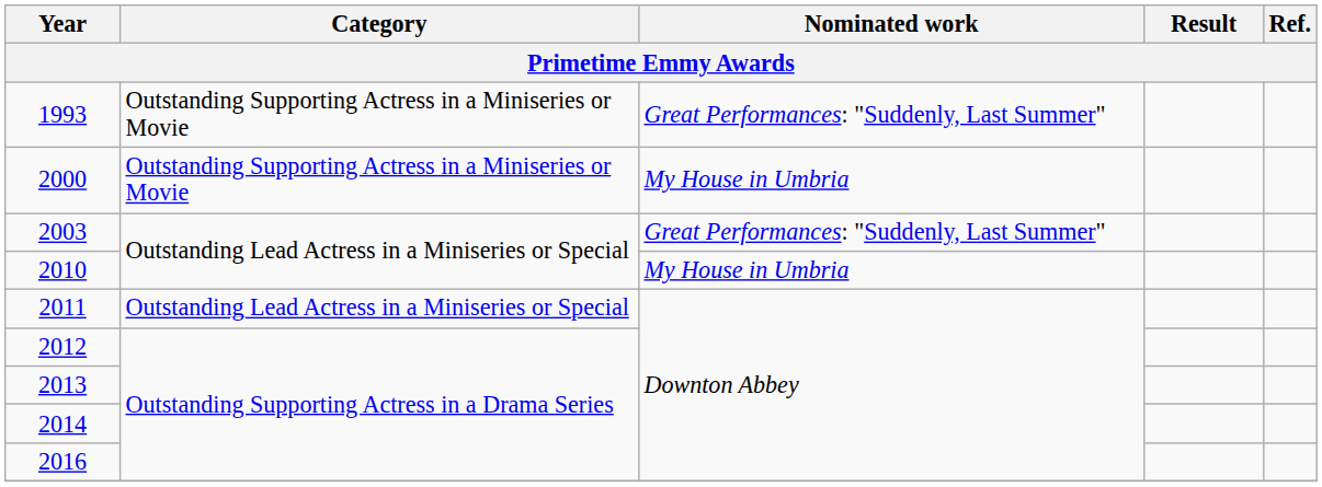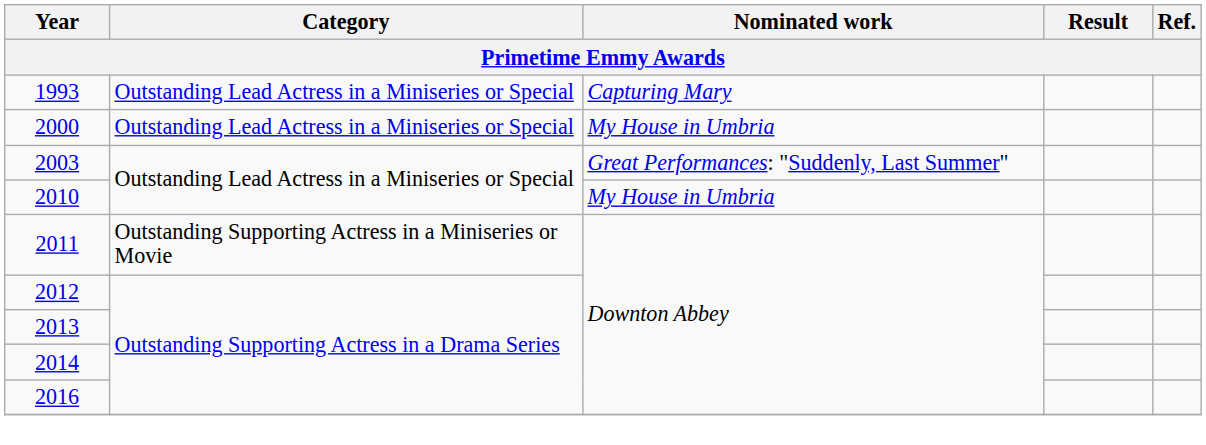 <table class=wikitable>
 <tr>
 <th scope="col" style="width:5em;">Year</th>
 <th scope="col" style="width:26em;">Category</th>
 <th scope="col" style="width:25em;">Nominated work</th>
 <th scope="col" style="width:5em;">Result</th>
 <th>Ref.</th>
 </tr>
 <tr>
 <th colspan=5><a href='#'>Primetime Emmy Awards</a></th>
 </tr>
 <tr>
 <td style="text-align:center;"><a href='#'>1993</a></td>
-<td>Outstanding Supporting Actress in a Miniseries or Movie</td>
-<td><em><a href='#'>Great Performances</a></em>: "<a href='#'>Suddenly, Last Summer</a>"</td>
+<td><a href='#'>Outstanding Lead Actress in a Miniseries or Special</a></td>
+<td><em><a href='#'>Capturing Mary</a></em></td>
 <td></td>
 <td style="text-align:center;"></td>
 </tr>
 <tr>
 <td style="text-align:center;"><a href='#'>2000</a></td>
-<td><a href='#'>Outstanding Supporting Actress in a Miniseries or Movie</a></td>
+<td><a href='#'>Outstanding Lead Actress in a Miniseries or Special</a></td>
 <td><em><a href='#'>My House in Umbria</a></em></td>
 <td></td>
 <td style="text-align:center;"></td>
 </tr>
 <tr>
 <td style="text-align:center;"><a href='#'>2003</a></td>
 <td rowspan=2>Outstanding Lead Actress in a Miniseries or Special</td>
 <td><em><a href='#'>Great Performances</a></em>: "<a href='#'>Suddenly, Last Summer</a>"</td>
 <td></td>
 <td style="text-align:center;"></td>
 </tr>
 <tr>
 <td style="text-align:center;"><a href='#'>2010</a></td>
 <td><em><a href='#'>My House in Umbria</a></em></td>
 <td></td>
 <td style="text-align:center;"></td>
 </tr>
 <tr>
 <td style="text-align:center;"><a href='#'>2011</a></td>
-<td><a href='#'>Outstanding Lead Actress in a Miniseries or Special</a></td>
+<td>Outstanding Supporting Actress in a Miniseries or Movie</td>
 <td rowspan=5><em>Downton Abbey</em></td>
 <td></td>
 <td style="text-align:center;"></td>
 </tr>
 <tr>
 <td style="text-align:center;"><a href='#'>2012</a></td>
 <td rowspan=4><a href='#'>Outstanding Supporting Actress in a Drama Series</a></td>
 <td></td>
 <td style="text-align:center;"></td>
 </tr>
 <tr>
 <td style="text-align:center;"><a href='#'>2013</a></td>
 <td></td>
 <td style="text-align:center;"></td>
 </tr>
 <tr>
 <td style="text-align:center;"><a href='#'>2014</a></td>
 <td></td>
 <td style="text-align:center;"></td>
 </tr>
 <tr>
 <td style="text-align:center;"><a href='#'>2016</a></td>
 <td></td>
 <td style="text-align:center;"></td>
 </tr>
 <tr>
 </tr>
 </table>
